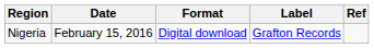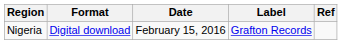 <table class="wikitable plainrowheaders">
 <tr>
 <th scope="col">Region</th>
+<th scope="col">Format</th>
 <th scope="col">Date</th>
-<th scope="col">Format</th>
 <th scope="col">Label</th>
 <th scope="col">Ref</th>
 </tr>
 <tr>
 <td scope="row">Nigeria</td>
+<td><a href='#'>Digital download</a></td>
 <td>February 15, 2016</td>
-<td><a href='#'>Digital download</a></td>
 <td><a href='#'>Grafton Records</a></td>
 <td></td>
 </tr>
 </table>
